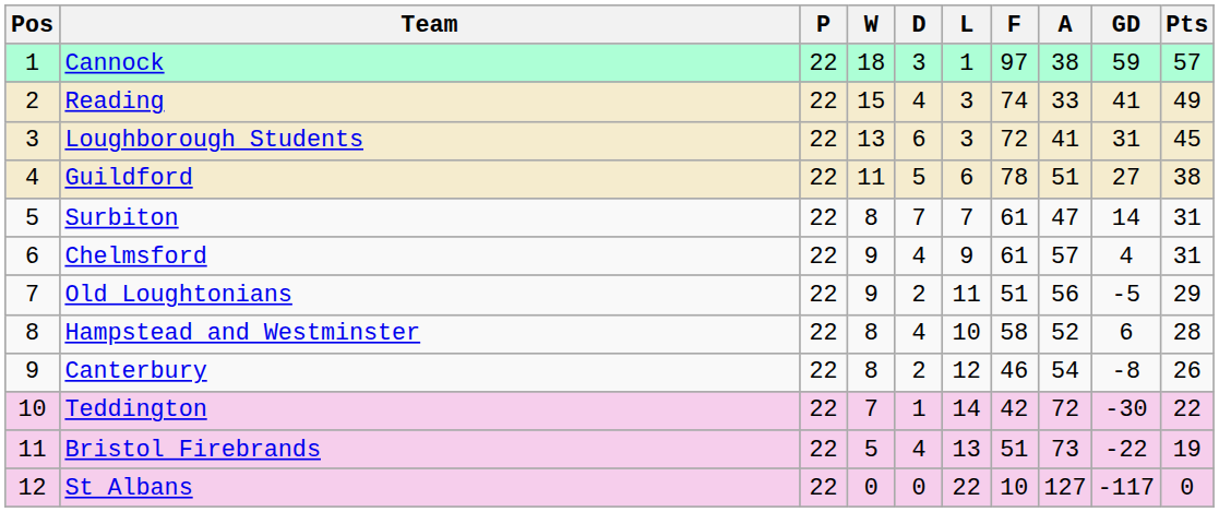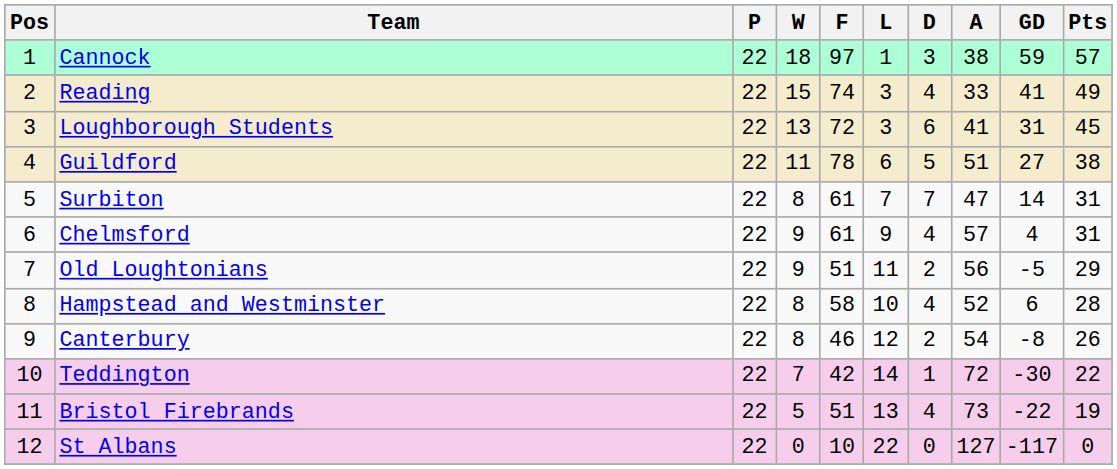 <table class="wikitable" style="font-size: 100%">
 <tr>
 <th width=20>Pos</th>
 <th width=400>Team</th>
 <th width=20>P</th>
 <th width=20>W</th>
+<th width=20>F</th>
+<th width=20>L</th>
 <th width=20>D</th>
-<th width=20>L</th>
-<th width=20>F</th>
 <th width=20>A</th>
 <th width=20>GD</th>
 <th width=20>Pts</th>
 </tr>
 <tr align=center style="background: #ADFFD6;">
 <td>1</td>
 <td align="left"><a href='#'>Cannock</a></td>
 <td>22</td>
 <td>18</td>
+<td>97</td>
+<td>1</td>
 <td>3</td>
-<td>1</td>
-<td>97</td>
 <td>38</td>
 <td>59</td>
 <td>57</td>
 </tr>
 <tr align=center style="background: #F5ECCE;">
 <td>2</td>
 <td align="left"><a href='#'>Reading</a></td>
 <td>22</td>
 <td>15</td>
+<td>74</td>
+<td>3</td>
 <td>4</td>
-<td>3</td>
-<td>74</td>
 <td>33</td>
 <td>41</td>
 <td>49</td>
 </tr>
 <tr align=center style="background: #F5ECCE;">
 <td>3</td>
 <td align="left"><a href='#'>Loughborough Students</a></td>
 <td>22</td>
 <td>13</td>
+<td>72</td>
+<td>3</td>
 <td>6</td>
-<td>3</td>
-<td>72</td>
 <td>41</td>
 <td>31</td>
 <td>45</td>
 </tr>
 <tr align=center style="background: #F5ECCE;">
 <td>4</td>
 <td align="left"><a href='#'>Guildford</a></td>
 <td>22</td>
 <td>11</td>
+<td>78</td>
+<td>6</td>
 <td>5</td>
-<td>6</td>
-<td>78</td>
 <td>51</td>
 <td>27</td>
 <td>38</td>
 </tr>
 <tr align=center>
 <td>5</td>
 <td align="left"><a href='#'>Surbiton</a></td>
 <td>22</td>
 <td>8</td>
+<td>61</td>
 <td>7</td>
 <td>7</td>
-<td>61</td>
 <td>47</td>
 <td>14</td>
 <td>31</td>
 </tr>
 <tr align=center>
 <td>6</td>
 <td align="left"><a href='#'>Chelmsford</a></td>
 <td>22</td>
 <td>9</td>
+<td>61</td>
+<td>9</td>
 <td>4</td>
-<td>9</td>
-<td>61</td>
 <td>57</td>
 <td>4</td>
 <td>31</td>
 </tr>
 <tr align=center>
 <td>7</td>
 <td align="left"><a href='#'>Old Loughtonians</a></td>
 <td>22</td>
 <td>9</td>
+<td>51</td>
+<td>11</td>
 <td>2</td>
-<td>11</td>
-<td>51</td>
 <td>56</td>
 <td>-5</td>
 <td>29</td>
 </tr>
 <tr align=center>
 <td>8</td>
 <td align="left"><a href='#'>Hampstead and Westminster</a></td>
 <td>22</td>
 <td>8</td>
+<td>58</td>
+<td>10</td>
 <td>4</td>
-<td>10</td>
-<td>58</td>
 <td>52</td>
 <td>6</td>
 <td>28</td>
 </tr>
 <tr align=center>
 <td>9</td>
 <td align="left"><a href='#'>Canterbury</a></td>
 <td>22</td>
 <td>8</td>
+<td>46</td>
+<td>12</td>
 <td>2</td>
-<td>12</td>
-<td>46</td>
 <td>54</td>
 <td>-8</td>
 <td>26</td>
 </tr>
 <tr align=center style="background: #F6CEEC;">
 <td>10</td>
 <td align="left"><a href='#'>Teddington</a></td>
 <td>22</td>
 <td>7</td>
+<td>42</td>
+<td>14</td>
 <td>1</td>
-<td>14</td>
-<td>42</td>
 <td>72</td>
 <td>-30</td>
 <td>22</td>
 </tr>
 <tr align=center style="background: #F6CEEC;">
 <td>11</td>
 <td align="left"><a href='#'>Bristol Firebrands</a></td>
 <td>22</td>
 <td>5</td>
+<td>51</td>
+<td>13</td>
 <td>4</td>
-<td>13</td>
-<td>51</td>
 <td>73</td>
 <td>-22</td>
 <td>19</td>
 </tr>
 <tr align=center style="background: #F6CEEC;">
 <td>12</td>
 <td align="left"><a href='#'>St Albans</a></td>
 <td>22</td>
 <td>0</td>
+<td>10</td>
+<td>22</td>
 <td>0</td>
-<td>22</td>
-<td>10</td>
 <td>127</td>
 <td>-117</td>
 <td>0</td>
 </tr>
 </table>
